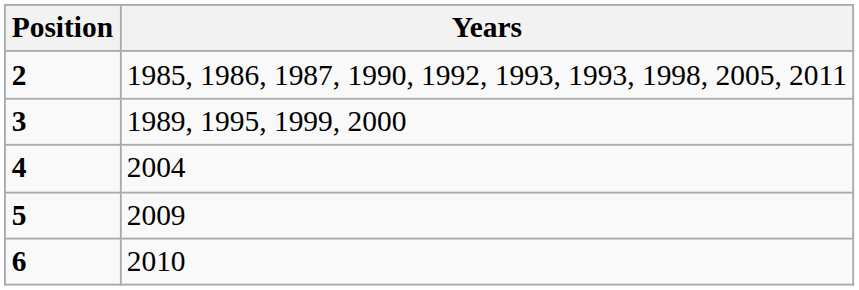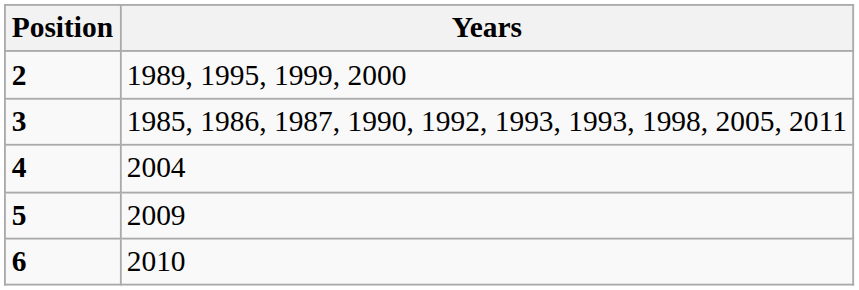 <table class="wikitable">
 <tr>
 <th>Position</th>
 <th>Years</th>
 </tr>
 <tr>
 <td><strong>2</strong></td>
-<td>1985, 1986, 1987, 1990, 1992, 1993, 1993, 1998, 2005, 2011</td>
+<td>1989, 1995, 1999, 2000</td>
 </tr>
 <tr>
 <td><strong>3</strong></td>
-<td>1989, 1995, 1999, 2000</td>
+<td>1985, 1986, 1987, 1990, 1992, 1993, 1993, 1998, 2005, 2011</td>
 </tr>
 <tr>
 <td><strong>4</strong></td>
 <td>2004</td>
 </tr>
 <tr>
 <td><strong>5</strong></td>
 <td>2009</td>
 </tr>
 <tr>
 <td><strong>6</strong></td>
 <td>2010</td>
 </tr>
 </table>
